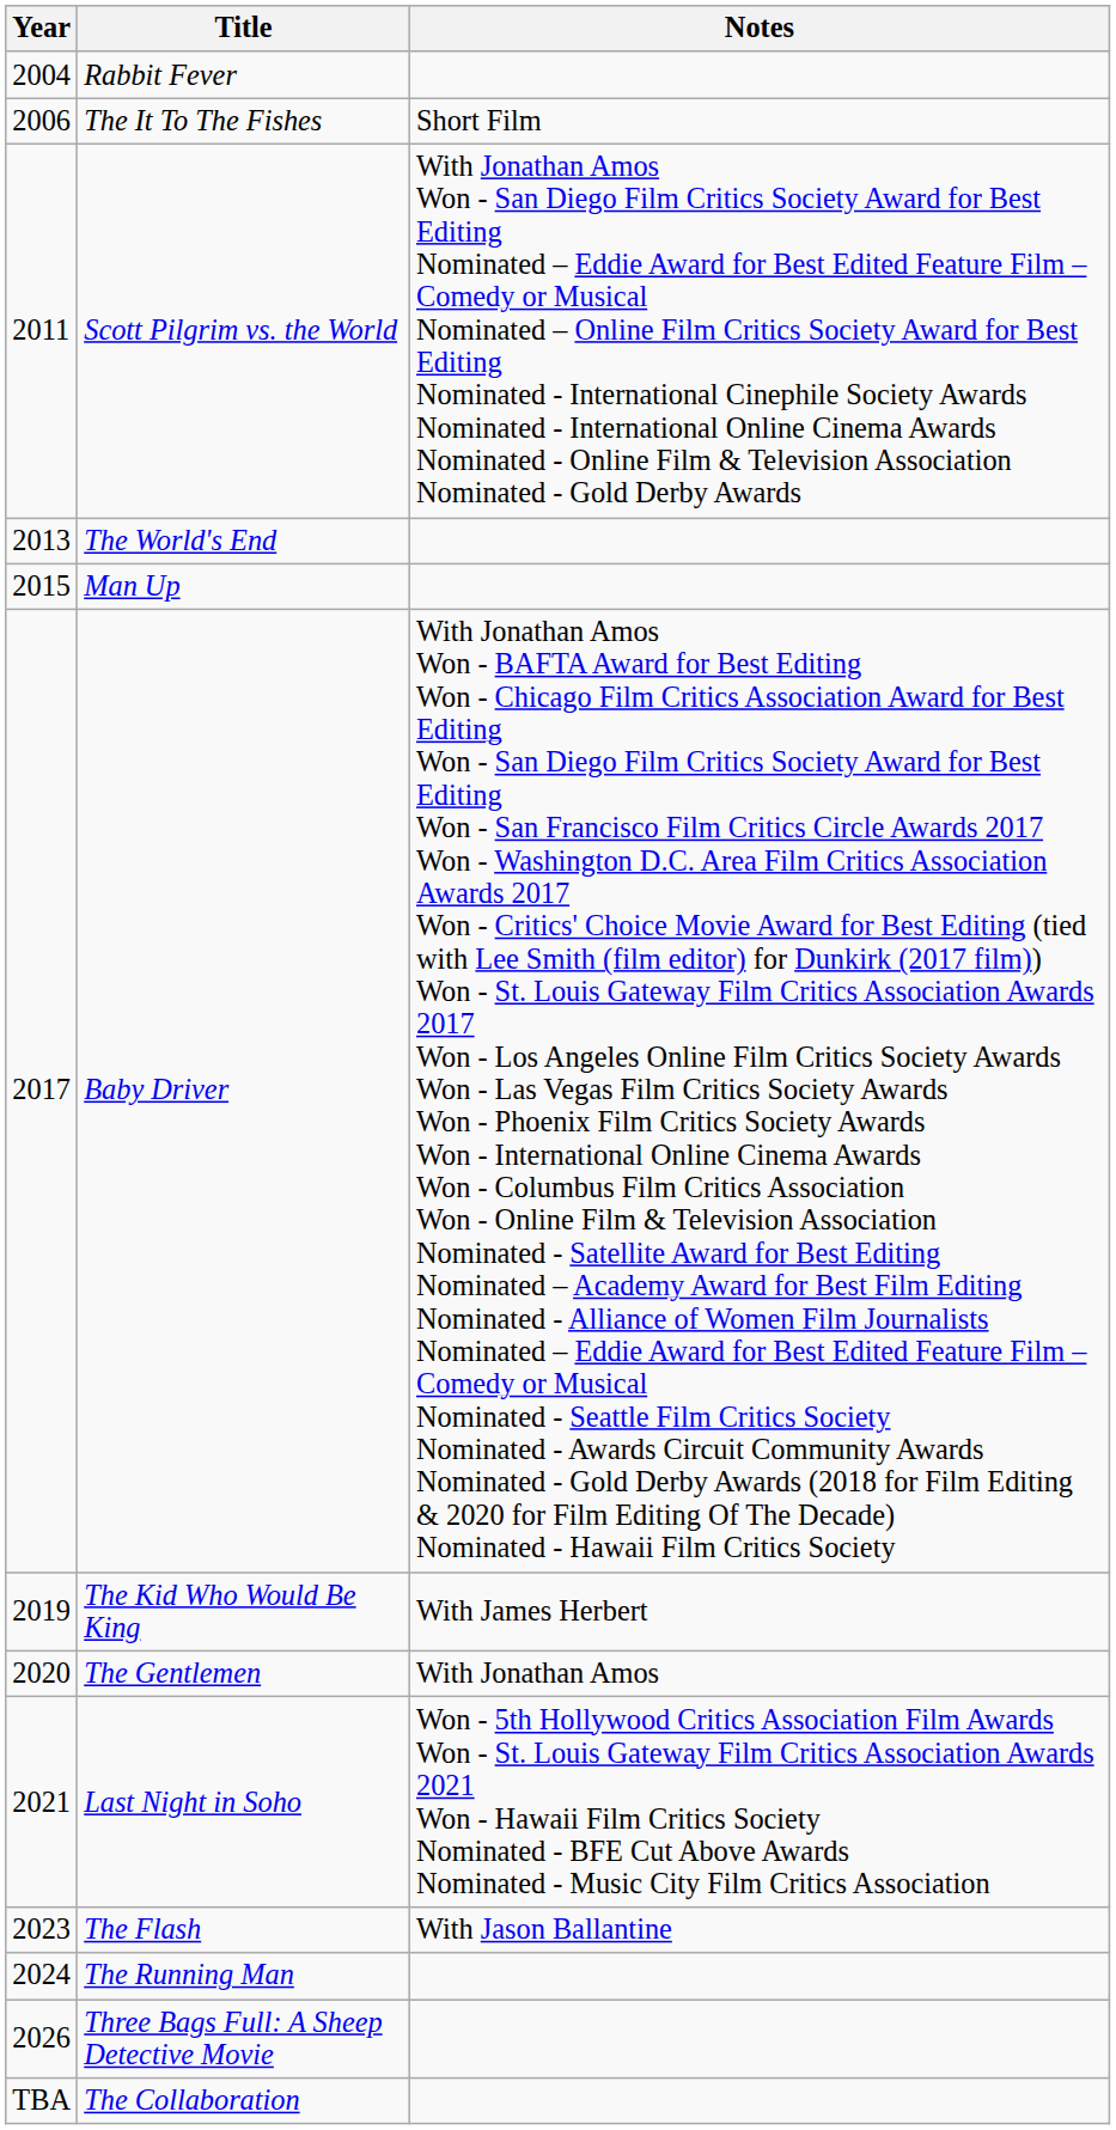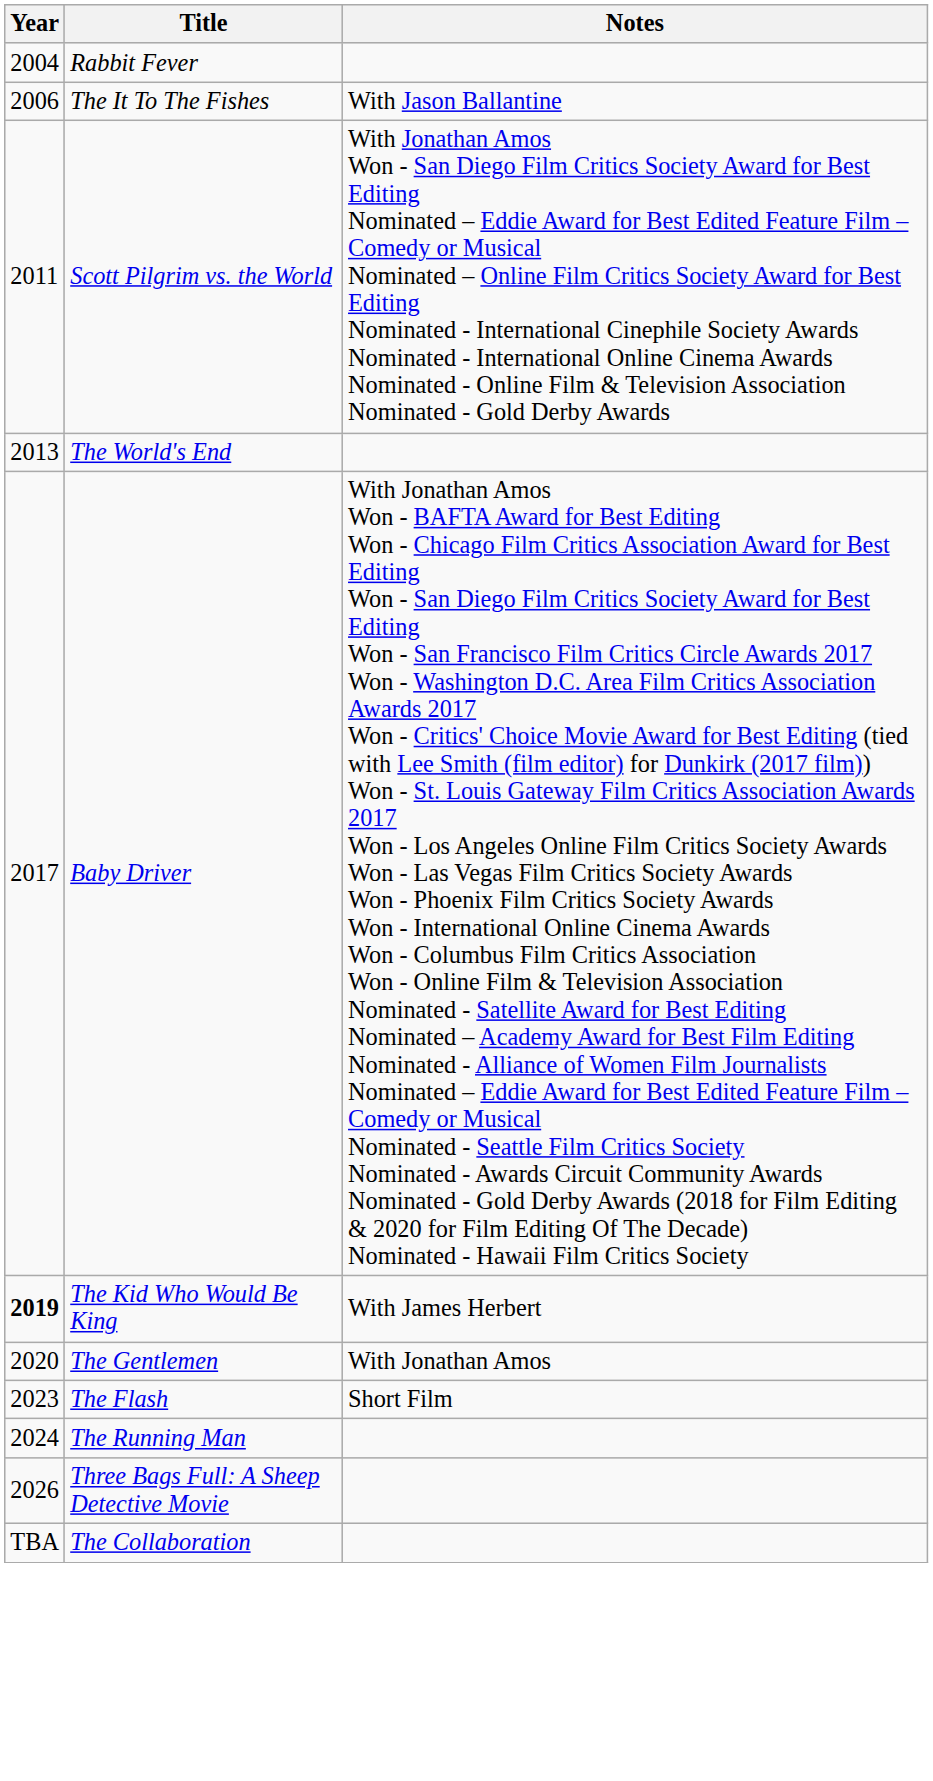 <table class="wikitable sortable">
 <tr>
 <th>Year</th>
 <th>Title</th>
 <th>Notes</th>
 </tr>
 <tr>
 <td>2004</td>
 <td><em>Rabbit Fever</em></td>
 <td></td>
 </tr>
 <tr>
 <td>2006</td>
 <td><em>The It To The Fishes</em></td>
-<td>Short Film</td>
+<td>With <a href='#'>Jason Ballantine</a></td>
 </tr>
 <tr>
 <td>2011</td>
 <td><em><a href='#'>Scott Pilgrim vs. the World</a></em></td>
 <td>With <a href='#'>Jonathan Amos</a><br>Won - <a href='#'>San Diego Film Critics Society Award for Best Editing</a><br>Nominated – <a href='#'>Eddie Award for Best Edited Feature Film – Comedy or Musical</a><br>Nominated – <a href='#'>Online Film Critics Society Award for Best Editing</a><br>Nominated - International Cinephile Society Awards<br>Nominated - International Online Cinema Awards<br>Nominated - Online Film & Television Association<br>Nominated - Gold Derby Awards</td>
 </tr>
 <tr>
 <td>2013</td>
 <td><em><a href='#'>The World's End</a></em></td>
 <td></td>
 </tr>
 <tr>
-<td>2015</td>
-<td><em><a href='#'>Man Up</a></em></td>
-<td></td>
-</tr>
-<tr>
 <td>2017</td>
 <td><em><a href='#'>Baby Driver</a></em></td>
 <td>With Jonathan Amos<br>Won - <a href='#'>BAFTA Award for Best Editing</a><br> Won - <a href='#'>Chicago Film Critics Association Award for Best Editing</a><br>Won - <a href='#'>San Diego Film Critics Society Award for Best Editing</a><br>Won - <a href='#'>San Francisco Film Critics Circle Awards 2017</a><br>Won - <a href='#'>Washington D.C. Area Film Critics Association Awards 2017</a><br>Won - <a href='#'>Critics' Choice Movie Award for Best Editing</a> (tied with <a href='#'>Lee Smith (film editor)</a> for <a href='#'>Dunkirk (2017 film)</a>)<br>Won - <a href='#'>St. Louis Gateway Film Critics Association Awards 2017</a><br>Won - Los Angeles Online Film Critics Society Awards<br>Won - Las Vegas Film Critics Society Awards<br>Won - Phoenix Film Critics Society Awards<br>Won - International Online Cinema Awards<br>Won - Columbus Film Critics Association<br>Won - Online Film & Television Association<br>Nominated - <a href='#'>Satellite Award for Best Editing</a><br>Nominated – <a href='#'>Academy Award for Best Film Editing</a><br>Nominated - <a href='#'>Alliance of Women Film Journalists</a><br>Nominated – <a href='#'>Eddie Award for Best Edited Feature Film – Comedy or Musical</a><br>Nominated - <a href='#'>Seattle Film Critics Society</a><br>Nominated - Awards Circuit Community Awards<br>Nominated - Gold Derby Awards (2018 for Film Editing & 2020 for Film Editing Of The Decade)<br>Nominated - Hawaii Film Critics Society</td>
 </tr>
 <tr>
-<td>2019</td>
+<td><strong>2019</strong></td>
 <td><em><a href='#'>The Kid Who Would Be King</a></em></td>
 <td>With James Herbert</td>
 </tr>
 <tr>
 <td>2020</td>
 <td><em><a href='#'>The Gentlemen</a></em></td>
 <td>With Jonathan Amos</td>
 </tr>
 <tr>
-<td>2021</td>
-<td><em><a href='#'>Last Night in Soho</a></em></td>
-<td>Won - <a href='#'>5th Hollywood Critics Association Film Awards</a><br>Won - <a href='#'>St. Louis Gateway Film Critics Association Awards 2021</a><br>Won - Hawaii Film Critics Society<br>Nominated - BFE Cut Above Awards<br>Nominated - Music City Film Critics Association</td>
-</tr>
-<tr>
 <td>2023</td>
 <td><em><a href='#'>The Flash</a></em></td>
-<td>With <a href='#'>Jason Ballantine</a></td>
+<td>Short Film</td>
 </tr>
 <tr>
 <td>2024</td>
 <td><em><a href='#'>The Running Man</a></em></td>
 <td></td>
 </tr>
 <tr>
 <td>2026</td>
 <td><em><a href='#'>Three Bags Full: A Sheep Detective Movie</a></em></td>
 <td></td>
 </tr>
 <tr>
 <td>TBA</td>
 <td><em><a href='#'>The Collaboration</a></em></td>
 <td></td>
 </tr>
 </table>
